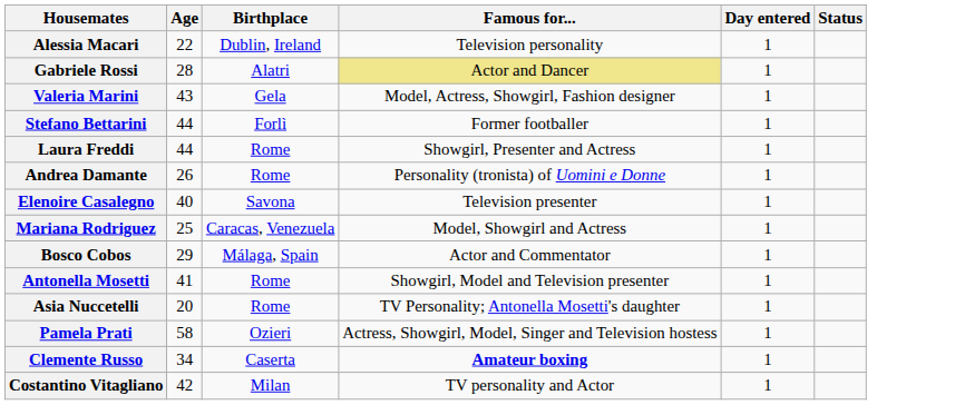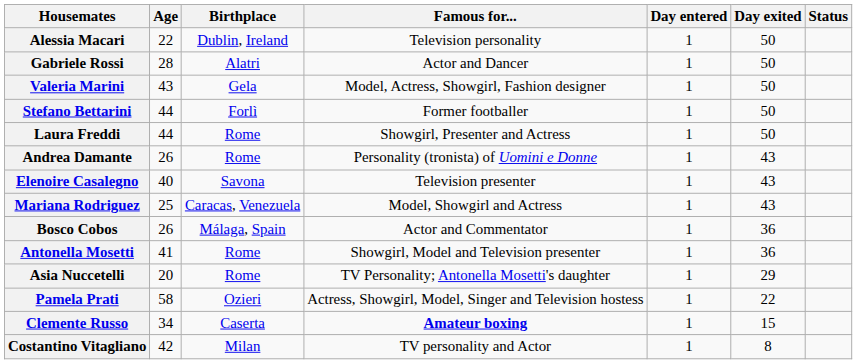 <table class="wikitable sortable" style="text-align:center;">
 <tr>
 <th>Housemates</th>
 <th>Age</th>
 <th>Birthplace</th>
 <th>Famous for...</th>
 <th>Day entered</th>
+<th>Day exited</th>
 <th>Status</th>
 </tr>
 <tr>
 <th>Alessia Macari</th>
 <td>22</td>
 <td><a href='#'>Dublin</a>, <a href='#'>Ireland</a></td>
 <td>Television personality</td>
 <td>1</td>
+<td>50</td>
 <td></td>
 </tr>
 <tr>
 <th>Gabriele Rossi</th>
 <td>28</td>
 <td><a href='#'>Alatri</a></td>
-<td style="background: khaki;">Actor and Dancer</td>
+<td>Actor and Dancer</td>
 <td>1</td>
+<td>50</td>
 <td></td>
 </tr>
 <tr>
 <th><a href='#'>Valeria Marini</a></th>
 <td>43</td>
 <td><a href='#'>Gela</a></td>
 <td>Model, Actress, Showgirl, Fashion designer</td>
 <td>1</td>
+<td>50</td>
 <td></td>
 </tr>
 <tr>
 <th><a href='#'>Stefano Bettarini</a></th>
 <td>44</td>
 <td><a href='#'>Forlì</a></td>
 <td>Former footballer</td>
 <td>1</td>
+<td>50</td>
 <td></td>
 </tr>
 <tr>
 <th>Laura Freddi</th>
 <td>44</td>
 <td><a href='#'>Rome</a></td>
 <td>Showgirl, Presenter and Actress</td>
 <td>1</td>
+<td>50</td>
 <td></td>
 </tr>
 <tr>
 <th>Andrea Damante</th>
 <td>26</td>
 <td><a href='#'>Rome</a></td>
 <td>Personality (tronista) of <em><a href='#'>Uomini e Donne</a></em></td>
 <td>1</td>
+<td>43</td>
 <td></td>
 </tr>
 <tr>
 <th><a href='#'>Elenoire Casalegno</a></th>
 <td>40</td>
 <td><a href='#'>Savona</a></td>
 <td>Television presenter</td>
 <td>1</td>
+<td>43</td>
 <td></td>
 </tr>
 <tr>
 <th><a href='#'>Mariana Rodriguez</a></th>
 <td>25</td>
 <td><a href='#'>Caracas</a>, <a href='#'>Venezuela</a></td>
 <td>Model, Showgirl and Actress</td>
 <td>1</td>
+<td>43</td>
 <td></td>
 </tr>
 <tr>
 <th>Bosco Cobos</th>
-<td>29</td>
+<td>26</td>
 <td><a href='#'>Málaga</a>, <a href='#'>Spain</a></td>
 <td>Actor and Commentator</td>
 <td>1</td>
+<td>36</td>
 <td></td>
 </tr>
 <tr>
 <th><a href='#'>Antonella Mosetti</a></th>
 <td>41</td>
 <td><a href='#'>Rome</a></td>
 <td>Showgirl, Model and Television presenter</td>
 <td>1</td>
+<td>36</td>
 <td></td>
 </tr>
 <tr>
 <th>Asia Nuccetelli</th>
 <td>20</td>
 <td><a href='#'>Rome</a></td>
 <td>TV Personality; <a href='#'>Antonella Mosetti</a>'s daughter</td>
 <td>1</td>
+<td>29</td>
 <td></td>
 </tr>
 <tr>
 <th><a href='#'>Pamela Prati</a></th>
 <td>58</td>
 <td><a href='#'>Ozieri</a></td>
 <td>Actress, Showgirl, Model, Singer and Television hostess</td>
 <td>1</td>
+<td>22</td>
 <td></td>
 </tr>
 <tr>
 <th><a href='#'>Clemente Russo</a></th>
 <td>34</td>
 <td><a href='#'>Caserta</a></td>
 <td><strong><a href='#'>Amateur boxing</a></strong></td>
 <td>1</td>
+<td>15</td>
 <td></td>
 </tr>
 <tr>
 <th>Costantino Vitagliano</th>
 <td>42</td>
 <td><a href='#'>Milan</a></td>
 <td>TV personality and Actor</td>
 <td>1</td>
+<td>8</td>
 <td></td>
 </tr>
 </table>
